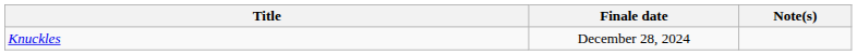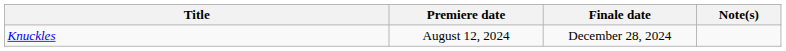 <table class="wikitable plainrowheaders sortable" style="width:75%;text-align:center;">
 <tr>
 <th scope="col" style="width:25%;">Title</th>
+<th scope="col" style="width:10%;">Premiere date</th>
 <th scope="col" style="width:10%;">Finale date</th>
 <th class="unsortable" style="width:5%;">Note(s)</th>
 </tr>
 <tr>
 <td scope="row" style="text-align:left;"><em><a href='#'>Knuckles</a></em></td>
+<td>August 12, 2024</td>
 <td>December 28, 2024</td>
 <td></td>
 </tr>
 </table>
